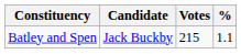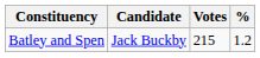 <table class="wikitable">
 <tr>
 <th>Constituency</th>
 <th>Candidate</th>
 <th>Votes</th>
 <th>%</th>
 </tr>
 <tr>
 <td><a href='#'>Batley and Spen</a></td>
 <td><a href='#'>Jack Buckby</a></td>
 <td>215</td>
-<td>1.1</td>
+<td>1.2</td>
 </tr>
 </table>
